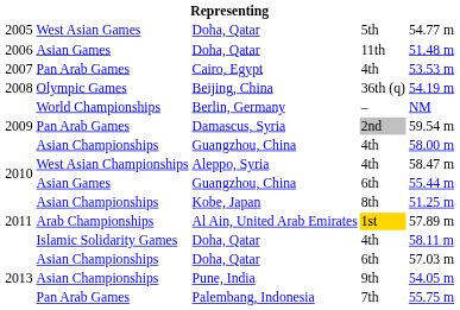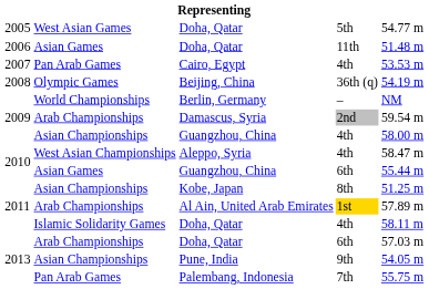 <table>
 <tr>
 <th colspan="5">Representing </th>
 </tr>
 <tr>
 <td>2005</td>
 <td><a href='#'>West Asian Games</a></td>
 <td><a href='#'>Doha, Qatar</a></td>
 <td>5th</td>
 <td>54.77 m</td>
 </tr>
 <tr>
 <td>2006</td>
 <td><a href='#'>Asian Games</a></td>
 <td><a href='#'>Doha, Qatar</a></td>
 <td>11th</td>
 <td><a href='#'>51.48 m</a></td>
 </tr>
 <tr>
 <td>2007</td>
 <td><a href='#'>Pan Arab Games</a></td>
 <td><a href='#'>Cairo, Egypt</a></td>
 <td>4th</td>
 <td><a href='#'>53.53 m</a></td>
 </tr>
 <tr>
 <td>2008</td>
 <td><a href='#'>Olympic Games</a></td>
 <td><a href='#'>Beijing, China</a></td>
 <td>36th (q)</td>
 <td><a href='#'>54.19 m</a></td>
 </tr>
 <tr>
 <td rowspan=3>2009</td>
 <td><a href='#'>World Championships</a></td>
 <td><a href='#'>Berlin, Germany</a></td>
 <td>–</td>
 <td><a href='#'>NM</a></td>
 </tr>
 <tr>
-<td><a href='#'>Pan Arab Games</a></td>
+<td><a href='#'>Arab Championships</a></td>
 <td><a href='#'>Damascus, Syria</a></td>
 <td bgcolor=silver>2nd</td>
 <td>59.54 m</td>
 </tr>
 <tr>
 <td><a href='#'>Asian Championships</a></td>
 <td><a href='#'>Guangzhou, China</a></td>
 <td>4th</td>
 <td><a href='#'>58.00 m</a></td>
 </tr>
 <tr>
 <td rowspan=2>2010</td>
 <td><a href='#'>West Asian Championships</a></td>
 <td><a href='#'>Aleppo, Syria</a></td>
 <td>4th</td>
 <td>58.47 m</td>
 </tr>
 <tr>
 <td><a href='#'>Asian Games</a></td>
 <td><a href='#'>Guangzhou, China</a></td>
 <td>6th</td>
 <td><a href='#'>55.44 m</a></td>
 </tr>
 <tr>
 <td rowspan=3>2011</td>
 <td><a href='#'>Asian Championships</a></td>
 <td><a href='#'>Kobe, Japan</a></td>
 <td>8th</td>
 <td><a href='#'>51.25 m</a></td>
 </tr>
 <tr>
 <td><a href='#'>Arab Championships</a></td>
 <td><a href='#'>Al Ain, United Arab Emirates</a></td>
 <td bgcolor=gold>1st</td>
 <td>57.89 m</td>
 </tr>
 <tr>
 <td><a href='#'>Islamic Solidarity Games</a></td>
 <td><a href='#'>Doha, Qatar</a></td>
 <td>4th</td>
 <td><a href='#'>58.11 m</a></td>
 </tr>
 <tr>
 <td rowspan=3>2013</td>
-<td><a href='#'>Asian Championships</a></td>
+<td><a href='#'>Arab Championships</a></td>
 <td><a href='#'>Doha, Qatar</a></td>
 <td>6th</td>
 <td>57.03 m</td>
 </tr>
 <tr>
 <td><a href='#'>Asian Championships</a></td>
 <td><a href='#'>Pune, India</a></td>
 <td>9th</td>
 <td><a href='#'>54.05 m</a></td>
 </tr>
 <tr>
 <td><a href='#'>Pan Arab Games</a></td>
 <td><a href='#'>Palembang, Indonesia</a></td>
 <td>7th</td>
 <td><a href='#'>55.75 m</a></td>
 </tr>
 </table>
